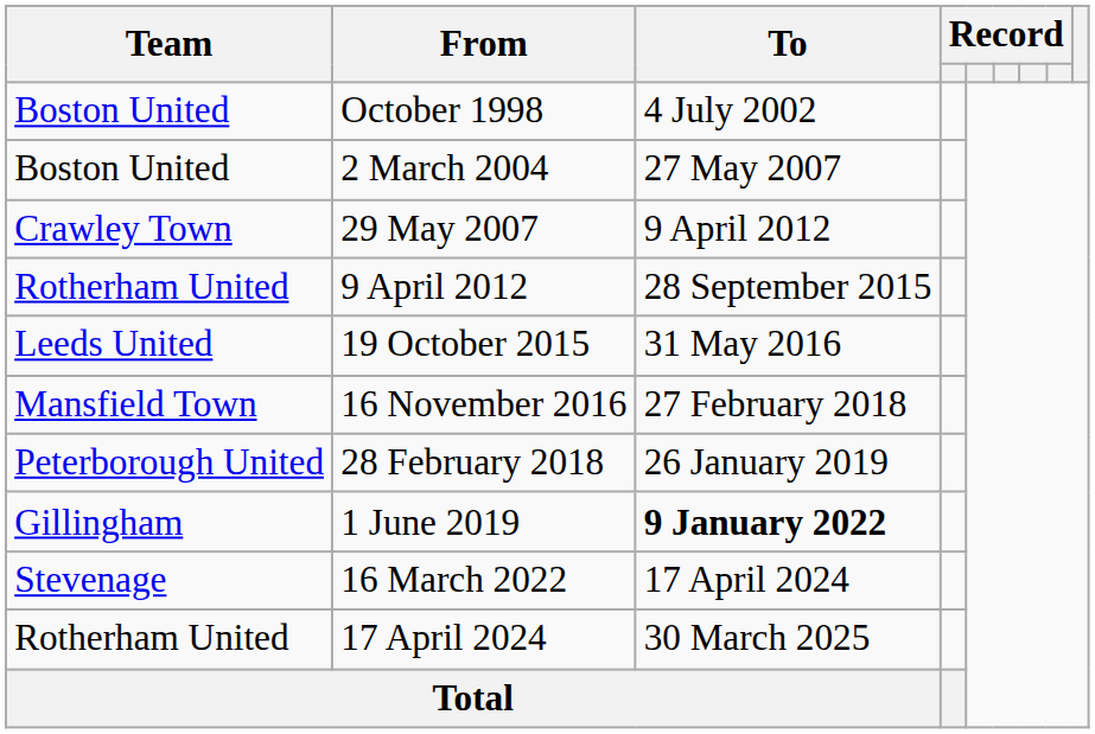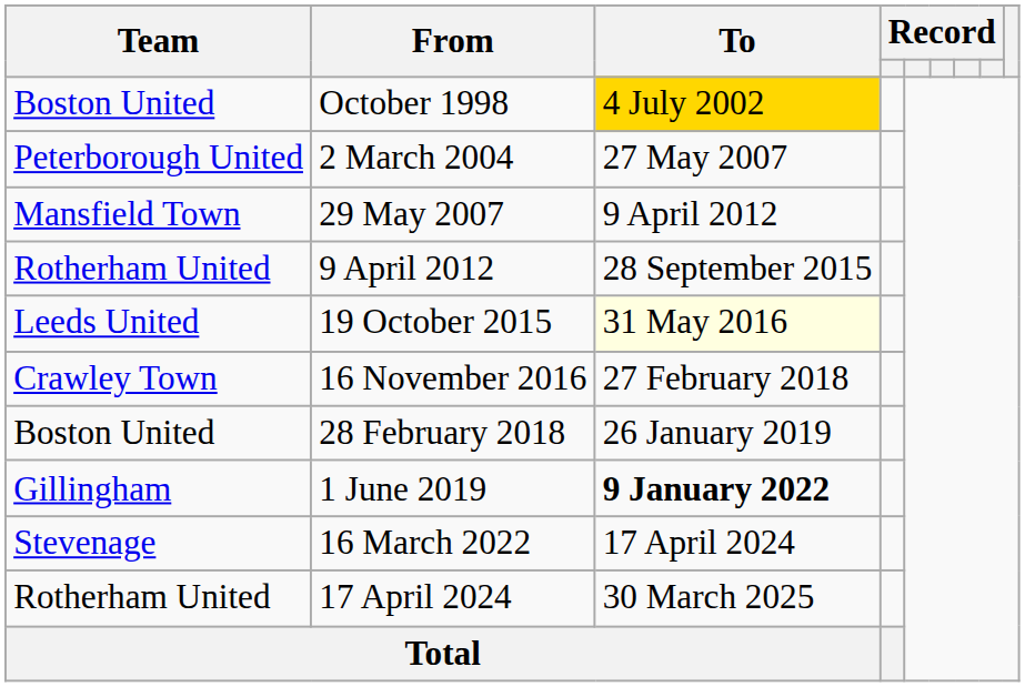 <table class=wikitable style="text-align: center">
 <tr>
 <th rowspan=2>Team</th>
 <th rowspan=2>From</th>
 <th rowspan=2>To</th>
 <th colspan=5>Record</th>
 <th rowspan=2></th>
 </tr>
 <tr>
 <th></th>
 <th></th>
 <th></th>
 <th></th>
 <th></th>
 </tr>
 <tr>
 <td align=left><a href='#'>Boston United</a></td>
 <td align=left>October 1998</td>
-<td align=left>4 July 2002<br></td>
+<td align=left style="background: gold;">4 July 2002<br></td>
 <td></td>
 </tr>
 <tr>
-<td align=left>Boston United</td>
+<td align=left><a href='#'>Peterborough United</a></td>
 <td align=left>2 March 2004</td>
 <td align=left>27 May 2007<br></td>
 <td></td>
 </tr>
 <tr>
-<td align=left><a href='#'>Crawley Town</a></td>
+<td align=left><a href='#'>Mansfield Town</a></td>
 <td align=left>29 May 2007</td>
 <td align=left>9 April 2012<br></td>
 <td></td>
 </tr>
 <tr>
 <td align=left><a href='#'>Rotherham United</a></td>
 <td align=left>9 April 2012</td>
 <td align=left>28 September 2015<br></td>
 <td></td>
 </tr>
 <tr>
 <td align=left><a href='#'>Leeds United</a></td>
 <td align=left>19 October 2015</td>
-<td align=left>31 May 2016<br></td>
+<td align=left style="background: lightyellow;">31 May 2016<br></td>
 <td></td>
 </tr>
 <tr>
-<td align=left><a href='#'>Mansfield Town</a></td>
+<td align=left><a href='#'>Crawley Town</a></td>
 <td align=left>16 November 2016</td>
 <td align=left>27 February 2018<br></td>
 <td></td>
 </tr>
 <tr>
-<td align=left><a href='#'>Peterborough United</a></td>
+<td align=left>Boston United</td>
 <td align=left>28 February 2018</td>
 <td align=left>26 January 2019<br></td>
 <td></td>
 </tr>
 <tr>
 <td align=left><a href='#'>Gillingham</a></td>
 <td align=left>1 June 2019</td>
 <td align=left><strong>9 January 2022<br></strong></td>
 <td></td>
 </tr>
 <tr>
 <td align=left><a href='#'>Stevenage</a></td>
 <td align=left>16 March 2022</td>
 <td align=left>17 April 2024<br></td>
 <td></td>
 </tr>
 <tr>
 <td align=left>Rotherham United</td>
 <td align=left>17 April 2024</td>
 <td align=left>30 March 2025<br></td>
 <td></td>
 </tr>
 <tr>
 <th colspan=3>Total<br></th>
 <th></th>
 </tr>
 </table>
